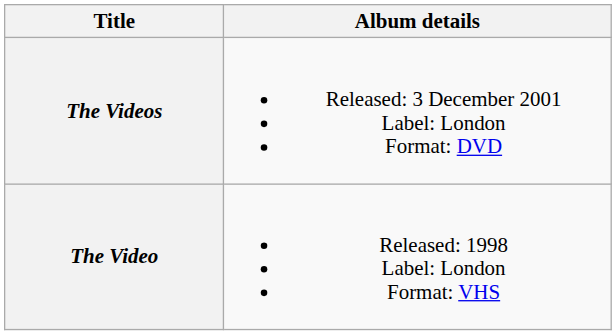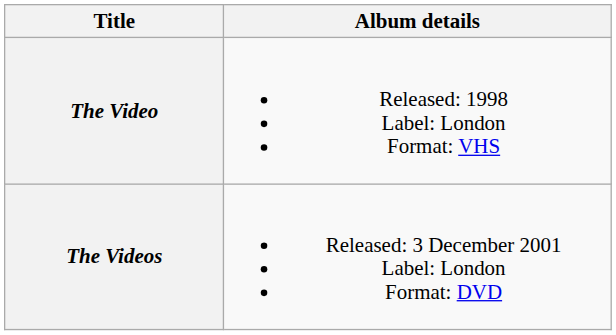 <table class="wikitable plainrowheaders" style="text-align:center;">
 <tr>
 <th scope="col" style="width:10em;">Title</th>
 <th scope="col" style="width:18em;">Album details</th>
 </tr>
 <tr>
+<th scope="row"><em>The Video</em></th>
+<td><br><ul><li>Released: 1998</li><li>Label: London</li><li>Format: <a href='#'>VHS</a></li></ul></td>
+</tr>
+<tr>
 <th scope="row"><em>The Videos</em></th>
 <td><br><ul><li>Released: 3 December 2001</li><li>Label: London</li><li>Format: <a href='#'>DVD</a></li></ul></td>
 </tr>
-<tr>
-<th scope="row"><em>The Video</em></th>
-<td><br><ul><li>Released: 1998</li><li>Label: London</li><li>Format: <a href='#'>VHS</a></li></ul></td>
-</tr>
 </table>
